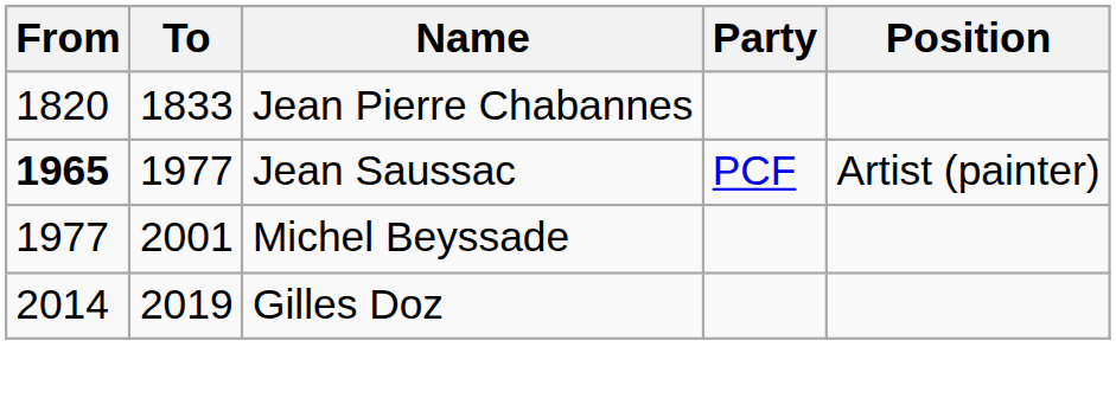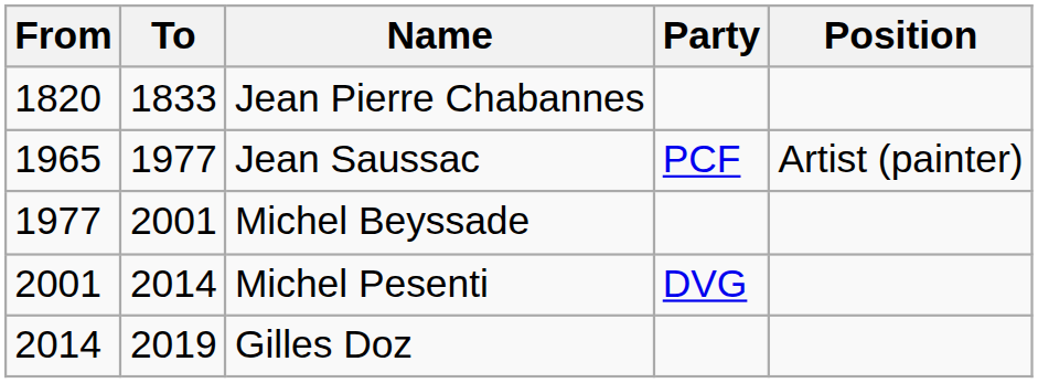 <table class="wikitable">
 <tr>
 <th>From</th>
 <th>To</th>
 <th>Name</th>
 <th>Party</th>
 <th>Position</th>
 </tr>
 <tr>
 <td>1820</td>
 <td>1833</td>
 <td>Jean Pierre Chabannes</td>
 <td></td>
 <td></td>
 </tr>
 <tr>
-<td><strong>1965</strong></td>
+<td>1965</td>
 <td>1977</td>
 <td>Jean Saussac</td>
 <td><a href='#'>PCF</a></td>
 <td>Artist (painter)</td>
 </tr>
 <tr>
 <td>1977</td>
 <td>2001</td>
 <td>Michel Beyssade</td>
 <td></td>
 <td></td>
 </tr>
 <tr>
+<td>2001</td>
+<td>2014</td>
+<td>Michel Pesenti</td>
+<td><a href='#'>DVG</a></td>
+<td></td>
+</tr>
+<tr>
 <td>2014</td>
 <td>2019</td>
 <td>Gilles Doz</td>
 <td></td>
 <td></td>
 </tr>
 </table>
